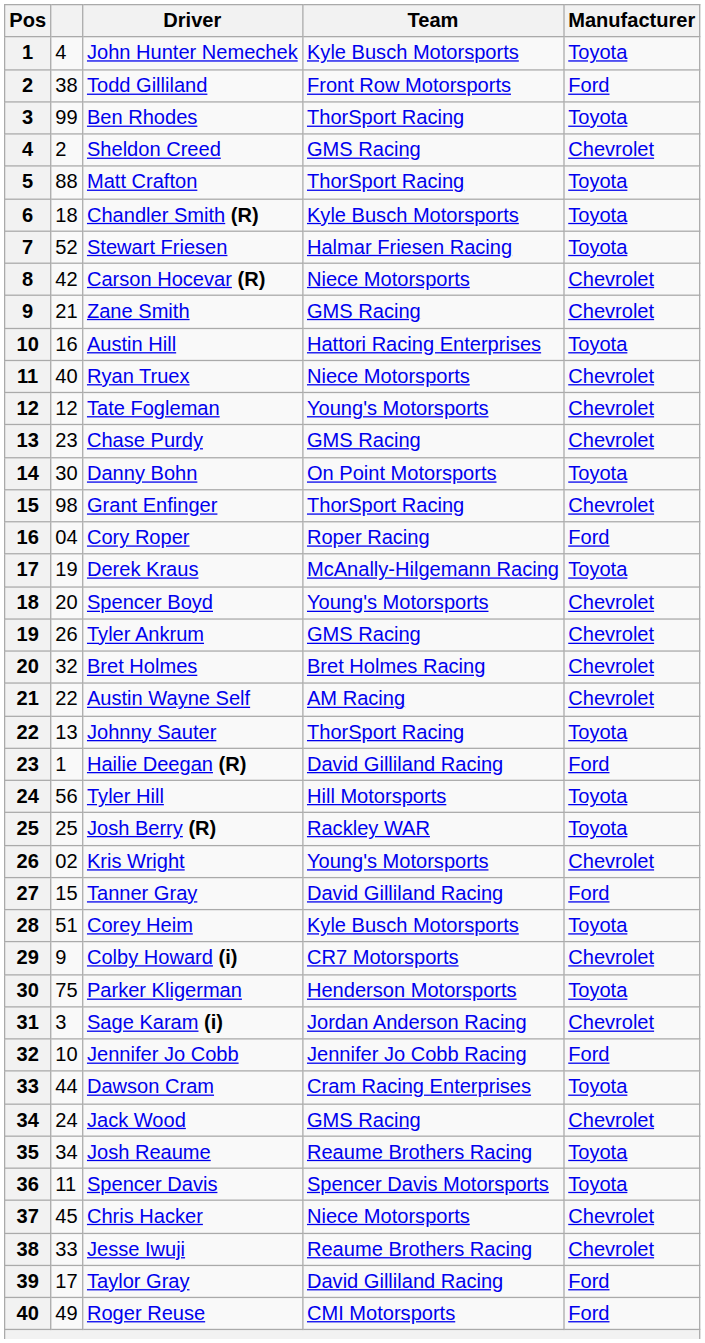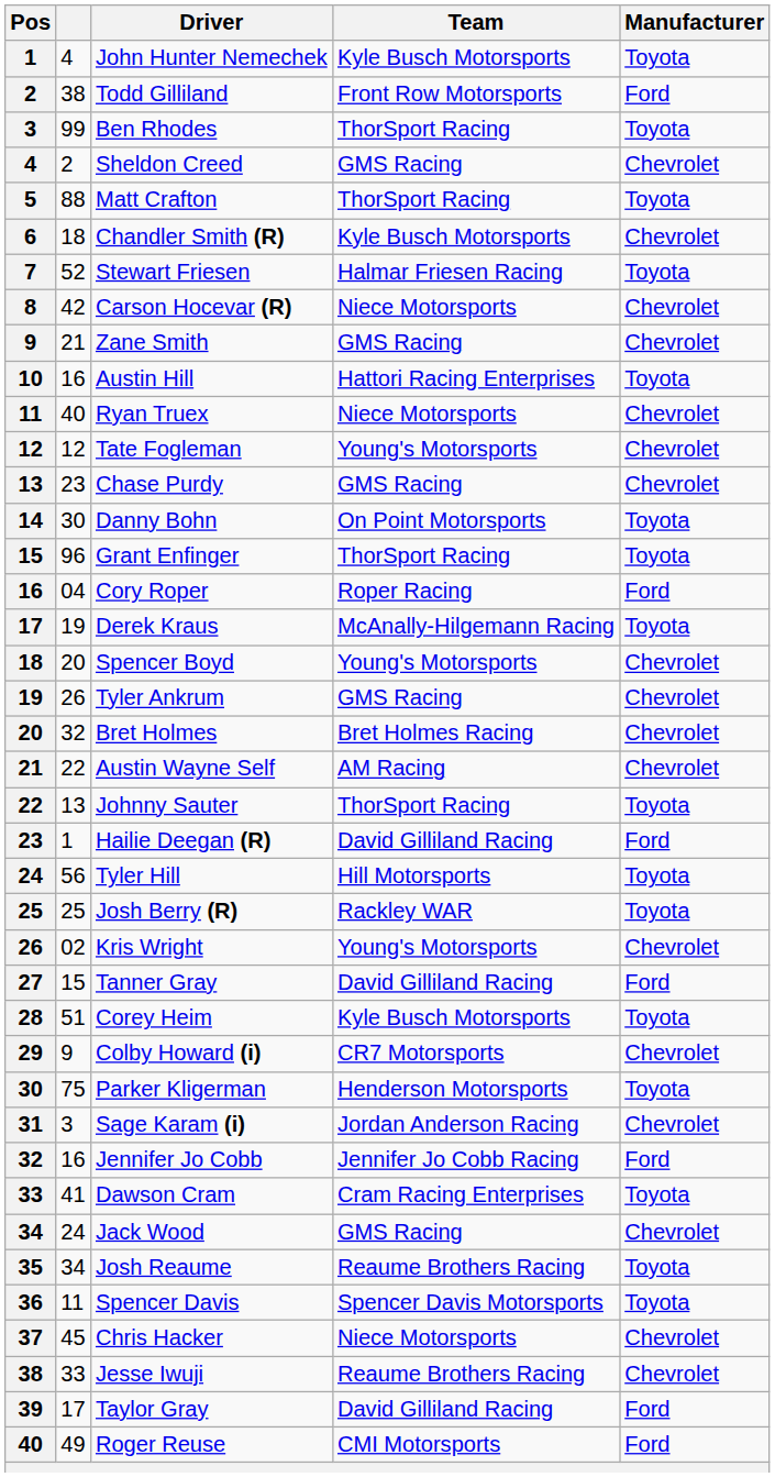 <table class="wikitable" style="font-size:98%">
 <tr>
 <th>Pos</th>
 <th></th>
 <th>Driver</th>
 <th>Team</th>
 <th>Manufacturer</th>
 </tr>
 <tr>
 <th>1</th>
 <td>4</td>
 <td><a href='#'>John Hunter Nemechek</a></td>
 <td><a href='#'>Kyle Busch Motorsports</a></td>
 <td><a href='#'>Toyota</a></td>
 </tr>
 <tr>
 <th>2</th>
 <td>38</td>
 <td><a href='#'>Todd Gilliland</a></td>
 <td><a href='#'>Front Row Motorsports</a></td>
 <td><a href='#'>Ford</a></td>
 </tr>
 <tr>
 <th>3</th>
 <td>99</td>
 <td><a href='#'>Ben Rhodes</a></td>
 <td><a href='#'>ThorSport Racing</a></td>
 <td><a href='#'>Toyota</a></td>
 </tr>
 <tr>
 <th>4</th>
 <td>2</td>
 <td><a href='#'>Sheldon Creed</a></td>
 <td><a href='#'>GMS Racing</a></td>
 <td><a href='#'>Chevrolet</a></td>
 </tr>
 <tr>
 <th>5</th>
 <td>88</td>
 <td><a href='#'>Matt Crafton</a></td>
 <td><a href='#'>ThorSport Racing</a></td>
 <td><a href='#'>Toyota</a></td>
 </tr>
 <tr>
 <th>6</th>
 <td>18</td>
 <td><a href='#'>Chandler Smith</a> <strong>(R)</strong></td>
 <td><a href='#'>Kyle Busch Motorsports</a></td>
-<td><a href='#'>Toyota</a></td>
+<td><a href='#'>Chevrolet</a></td>
 </tr>
 <tr>
 <th>7</th>
 <td>52</td>
 <td><a href='#'>Stewart Friesen</a></td>
 <td><a href='#'>Halmar Friesen Racing</a></td>
 <td><a href='#'>Toyota</a></td>
 </tr>
 <tr>
 <th>8</th>
 <td>42</td>
 <td><a href='#'>Carson Hocevar</a> <strong>(R)</strong></td>
 <td><a href='#'>Niece Motorsports</a></td>
 <td><a href='#'>Chevrolet</a></td>
 </tr>
 <tr>
 <th>9</th>
 <td>21</td>
 <td><a href='#'>Zane Smith</a></td>
 <td><a href='#'>GMS Racing</a></td>
 <td><a href='#'>Chevrolet</a></td>
 </tr>
 <tr>
 <th>10</th>
 <td>16</td>
 <td><a href='#'>Austin Hill</a></td>
 <td><a href='#'>Hattori Racing Enterprises</a></td>
 <td><a href='#'>Toyota</a></td>
 </tr>
 <tr>
 <th>11</th>
 <td>40</td>
 <td><a href='#'>Ryan Truex</a></td>
 <td><a href='#'>Niece Motorsports</a></td>
 <td><a href='#'>Chevrolet</a></td>
 </tr>
 <tr>
 <th>12</th>
 <td>12</td>
 <td><a href='#'>Tate Fogleman</a></td>
 <td><a href='#'>Young's Motorsports</a></td>
 <td><a href='#'>Chevrolet</a></td>
 </tr>
 <tr>
 <th>13</th>
 <td>23</td>
 <td><a href='#'>Chase Purdy</a></td>
 <td><a href='#'>GMS Racing</a></td>
 <td><a href='#'>Chevrolet</a></td>
 </tr>
 <tr>
 <th>14</th>
 <td>30</td>
 <td><a href='#'>Danny Bohn</a></td>
 <td><a href='#'>On Point Motorsports</a></td>
 <td><a href='#'>Toyota</a></td>
 </tr>
 <tr>
 <th>15</th>
-<td>98</td>
+<td>96</td>
 <td><a href='#'>Grant Enfinger</a></td>
 <td><a href='#'>ThorSport Racing</a></td>
-<td><a href='#'>Chevrolet</a></td>
+<td><a href='#'>Toyota</a></td>
 </tr>
 <tr>
 <th>16</th>
 <td>04</td>
 <td><a href='#'>Cory Roper</a></td>
 <td><a href='#'>Roper Racing</a></td>
 <td><a href='#'>Ford</a></td>
 </tr>
 <tr>
 <th>17</th>
 <td>19</td>
 <td><a href='#'>Derek Kraus</a></td>
 <td><a href='#'>McAnally-Hilgemann Racing</a></td>
 <td><a href='#'>Toyota</a></td>
 </tr>
 <tr>
 <th>18</th>
 <td>20</td>
 <td><a href='#'>Spencer Boyd</a></td>
 <td><a href='#'>Young's Motorsports</a></td>
 <td><a href='#'>Chevrolet</a></td>
 </tr>
 <tr>
 <th>19</th>
 <td>26</td>
 <td><a href='#'>Tyler Ankrum</a></td>
 <td><a href='#'>GMS Racing</a></td>
 <td><a href='#'>Chevrolet</a></td>
 </tr>
 <tr>
 <th>20</th>
 <td>32</td>
 <td><a href='#'>Bret Holmes</a></td>
 <td><a href='#'>Bret Holmes Racing</a></td>
 <td><a href='#'>Chevrolet</a></td>
 </tr>
 <tr>
 <th>21</th>
 <td>22</td>
 <td><a href='#'>Austin Wayne Self</a></td>
 <td><a href='#'>AM Racing</a></td>
 <td><a href='#'>Chevrolet</a></td>
 </tr>
 <tr>
 <th>22</th>
 <td>13</td>
 <td><a href='#'>Johnny Sauter</a></td>
 <td><a href='#'>ThorSport Racing</a></td>
 <td><a href='#'>Toyota</a></td>
 </tr>
 <tr>
 <th>23</th>
 <td>1</td>
 <td><a href='#'>Hailie Deegan</a> <strong>(R)</strong></td>
 <td><a href='#'>David Gilliland Racing</a></td>
 <td><a href='#'>Ford</a></td>
 </tr>
 <tr>
 <th>24</th>
 <td>56</td>
 <td><a href='#'>Tyler Hill</a></td>
 <td><a href='#'>Hill Motorsports</a></td>
 <td><a href='#'>Toyota</a></td>
 </tr>
 <tr>
 <th>25</th>
 <td>25</td>
 <td><a href='#'>Josh Berry</a> <strong>(R)</strong></td>
 <td><a href='#'>Rackley WAR</a></td>
 <td><a href='#'>Toyota</a></td>
 </tr>
 <tr>
 <th>26</th>
 <td>02</td>
 <td><a href='#'>Kris Wright</a></td>
 <td><a href='#'>Young's Motorsports</a></td>
 <td><a href='#'>Chevrolet</a></td>
 </tr>
 <tr>
 <th>27</th>
 <td>15</td>
 <td><a href='#'>Tanner Gray</a></td>
 <td><a href='#'>David Gilliland Racing</a></td>
 <td><a href='#'>Ford</a></td>
 </tr>
 <tr>
 <th>28</th>
 <td>51</td>
 <td><a href='#'>Corey Heim</a></td>
 <td><a href='#'>Kyle Busch Motorsports</a></td>
 <td><a href='#'>Toyota</a></td>
 </tr>
 <tr>
 <th>29</th>
 <td>9</td>
 <td><a href='#'>Colby Howard</a> <strong>(i)</strong></td>
 <td><a href='#'>CR7 Motorsports</a></td>
 <td><a href='#'>Chevrolet</a></td>
 </tr>
 <tr>
 <th>30</th>
 <td>75</td>
 <td><a href='#'>Parker Kligerman</a></td>
 <td><a href='#'>Henderson Motorsports</a></td>
 <td><a href='#'>Toyota</a></td>
 </tr>
 <tr>
 <th>31</th>
 <td>3</td>
 <td><a href='#'>Sage Karam</a> <strong>(i)</strong></td>
 <td><a href='#'>Jordan Anderson Racing</a></td>
 <td><a href='#'>Chevrolet</a></td>
 </tr>
 <tr>
 <th>32</th>
-<td>10</td>
+<td>16</td>
 <td><a href='#'>Jennifer Jo Cobb</a></td>
 <td><a href='#'>Jennifer Jo Cobb Racing</a></td>
 <td><a href='#'>Ford</a></td>
 </tr>
 <tr>
 <th>33</th>
-<td>44</td>
+<td>41</td>
 <td><a href='#'>Dawson Cram</a></td>
 <td><a href='#'>Cram Racing Enterprises</a></td>
 <td><a href='#'>Toyota</a></td>
 </tr>
 <tr>
 <th>34</th>
 <td>24</td>
 <td><a href='#'>Jack Wood</a></td>
 <td><a href='#'>GMS Racing</a></td>
 <td><a href='#'>Chevrolet</a></td>
 </tr>
 <tr>
 <th>35</th>
 <td>34</td>
 <td><a href='#'>Josh Reaume</a></td>
 <td><a href='#'>Reaume Brothers Racing</a></td>
 <td><a href='#'>Toyota</a></td>
 </tr>
 <tr>
 <th>36</th>
 <td>11</td>
 <td><a href='#'>Spencer Davis</a></td>
 <td><a href='#'>Spencer Davis Motorsports</a></td>
 <td><a href='#'>Toyota</a></td>
 </tr>
 <tr>
 <th>37</th>
 <td>45</td>
 <td><a href='#'>Chris Hacker</a></td>
 <td><a href='#'>Niece Motorsports</a></td>
 <td><a href='#'>Chevrolet</a></td>
 </tr>
 <tr>
 <th>38</th>
 <td>33</td>
 <td><a href='#'>Jesse Iwuji</a></td>
 <td><a href='#'>Reaume Brothers Racing</a></td>
 <td><a href='#'>Chevrolet</a></td>
 </tr>
 <tr>
 <th>39</th>
 <td>17</td>
 <td><a href='#'>Taylor Gray</a></td>
 <td><a href='#'>David Gilliland Racing</a></td>
 <td><a href='#'>Ford</a></td>
 </tr>
 <tr>
 <th>40</th>
 <td>49</td>
 <td><a href='#'>Roger Reuse</a></td>
 <td><a href='#'>CMI Motorsports</a></td>
 <td><a href='#'>Ford</a></td>
 </tr>
 <tr>
 <th colspan="6"></th>
 </tr>
 <tr>
 </tr>
 </table>
